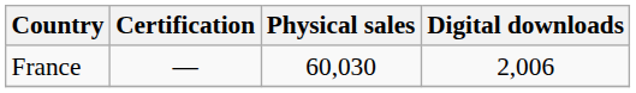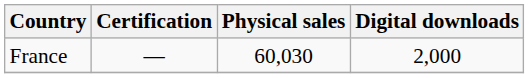 <table class="wikitable">
 <tr>
 <th>Country</th>
 <th>Certification</th>
 <th>Physical sales</th>
 <th>Digital downloads</th>
 </tr>
 <tr>
 <td>France</td>
 <td align="center">—</td>
 <td align="center">60,030</td>
-<td align="center">2,006</td>
+<td align="center">2,000</td>
 </tr>
 <tr>
 </tr>
 </table>
